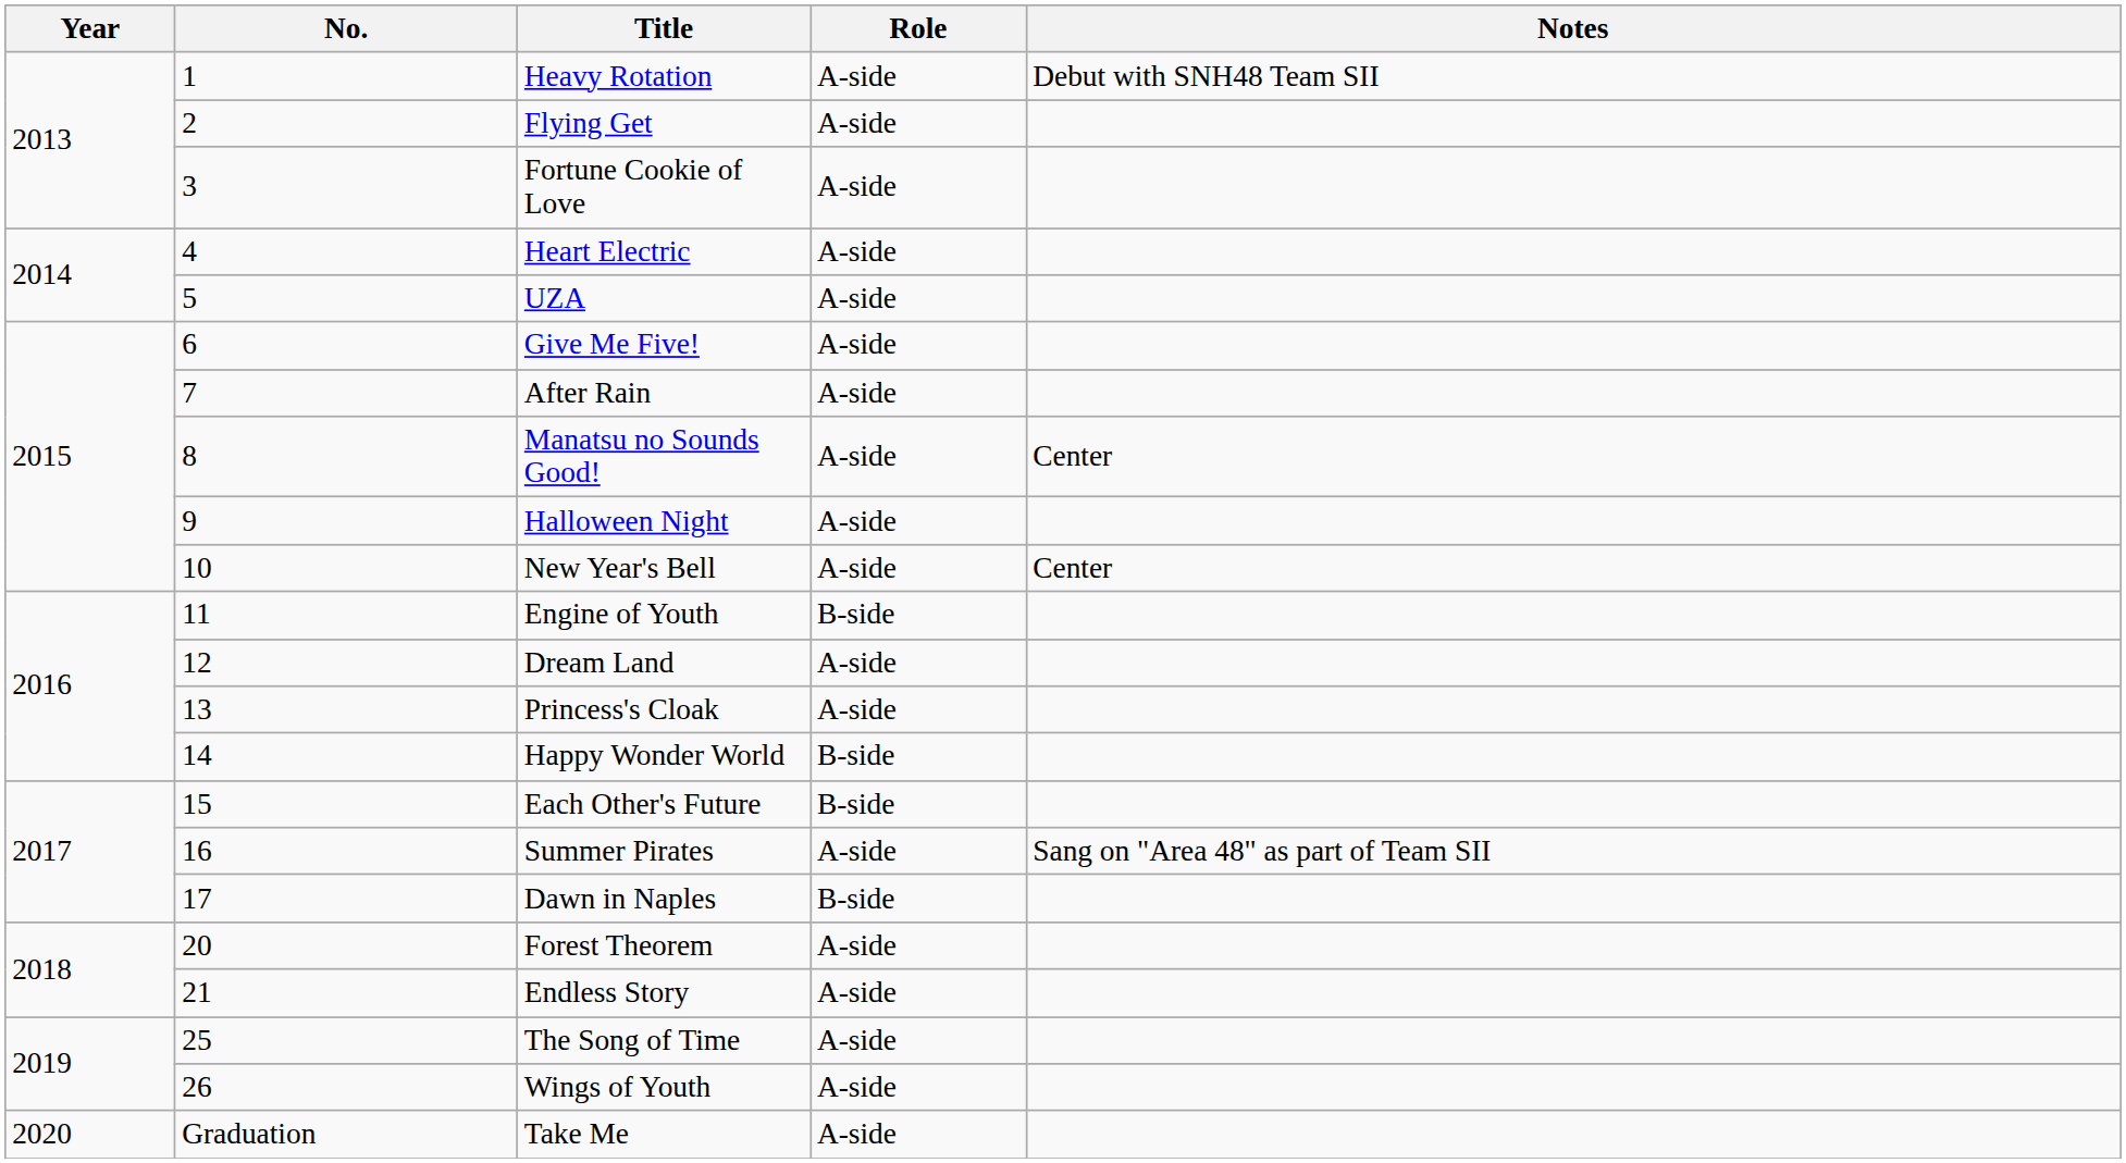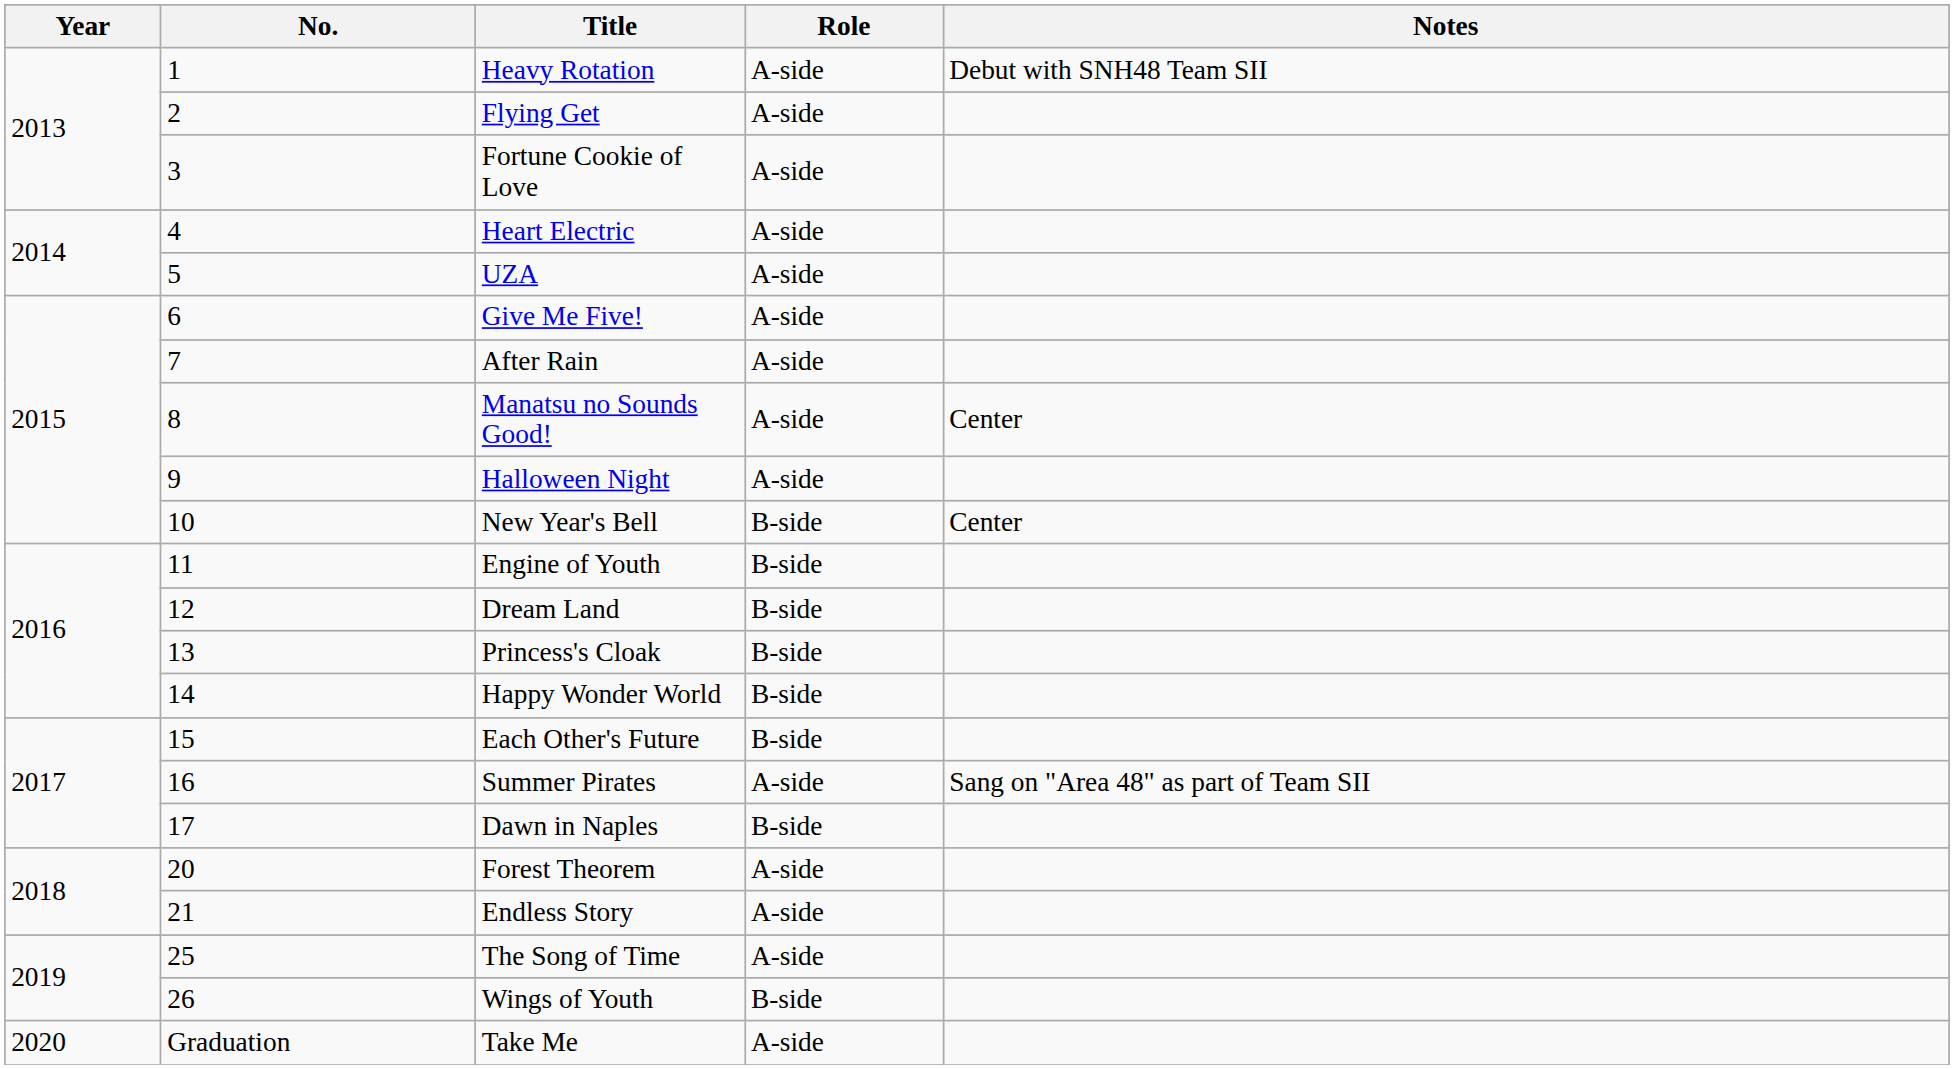 <table class="wikitable sortable" style="width:90%;">
 <tr>
 <th>Year</th>
 <th data-sort-type="number">No.</th>
 <th style="width:150px;">Title</th>
 <th>Role</th>
 <th class="unsortable">Notes</th>
 </tr>
 <tr>
 <td rowspan="3">2013</td>
 <td>1</td>
 <td><a href='#'>Heavy Rotation</a></td>
 <td>A-side</td>
 <td>Debut with SNH48 Team SII</td>
 </tr>
 <tr>
 <td>2</td>
 <td><a href='#'>Flying Get</a></td>
 <td>A-side</td>
 <td></td>
 </tr>
 <tr>
 <td>3</td>
 <td>Fortune Cookie of Love</td>
 <td>A-side</td>
 <td></td>
 </tr>
 <tr>
 <td rowspan="2">2014</td>
 <td>4</td>
 <td><a href='#'>Heart Electric</a></td>
 <td>A-side</td>
 <td></td>
 </tr>
 <tr>
 <td>5</td>
 <td><a href='#'>UZA</a></td>
 <td>A-side</td>
 <td></td>
 </tr>
 <tr>
 <td rowspan="5">2015</td>
 <td>6</td>
 <td><a href='#'>Give Me Five!</a></td>
 <td>A-side</td>
 <td></td>
 </tr>
 <tr>
 <td>7</td>
 <td>After Rain</td>
 <td>A-side</td>
 <td></td>
 </tr>
 <tr>
 <td>8</td>
 <td><a href='#'>Manatsu no Sounds Good!</a></td>
 <td>A-side</td>
 <td>Center</td>
 </tr>
 <tr>
 <td>9</td>
 <td><a href='#'>Halloween Night</a></td>
 <td>A-side</td>
 <td></td>
 </tr>
 <tr>
 <td>10</td>
 <td>New Year's Bell</td>
-<td>A-side</td>
+<td>B-side</td>
 <td>Center</td>
 </tr>
 <tr>
 <td rowspan="4">2016</td>
 <td>11</td>
 <td>Engine of Youth</td>
 <td>B-side</td>
 <td></td>
 </tr>
 <tr>
 <td>12</td>
 <td>Dream Land</td>
-<td>A-side</td>
+<td>B-side</td>
 <td></td>
 </tr>
 <tr>
 <td>13</td>
 <td>Princess's Cloak</td>
-<td>A-side</td>
+<td>B-side</td>
 <td></td>
 </tr>
 <tr>
 <td>14</td>
 <td>Happy Wonder World</td>
 <td>B-side</td>
 <td></td>
 </tr>
 <tr>
 <td rowspan="3">2017</td>
 <td>15</td>
 <td>Each Other's Future</td>
 <td>B-side</td>
 <td></td>
 </tr>
 <tr>
 <td>16</td>
 <td>Summer Pirates</td>
 <td>A-side</td>
 <td>Sang on "Area 48" as part of Team SII</td>
 </tr>
 <tr>
 <td>17</td>
 <td>Dawn in Naples</td>
 <td>B-side</td>
 <td></td>
 </tr>
 <tr>
 <td rowspan="2">2018</td>
 <td>20</td>
 <td>Forest Theorem</td>
 <td>A-side</td>
 <td></td>
 </tr>
 <tr>
 <td>21</td>
 <td>Endless Story</td>
 <td>A-side</td>
 <td></td>
 </tr>
 <tr>
 <td rowspan="2">2019</td>
 <td>25</td>
 <td>The Song of Time</td>
 <td>A-side</td>
 <td></td>
 </tr>
 <tr>
 <td>26</td>
 <td>Wings of Youth</td>
-<td>A-side</td>
+<td>B-side</td>
 <td></td>
 </tr>
 <tr>
 <td>2020</td>
 <td>Graduation</td>
 <td>Take Me</td>
 <td>A-side</td>
 <td></td>
 </tr>
 </table>
